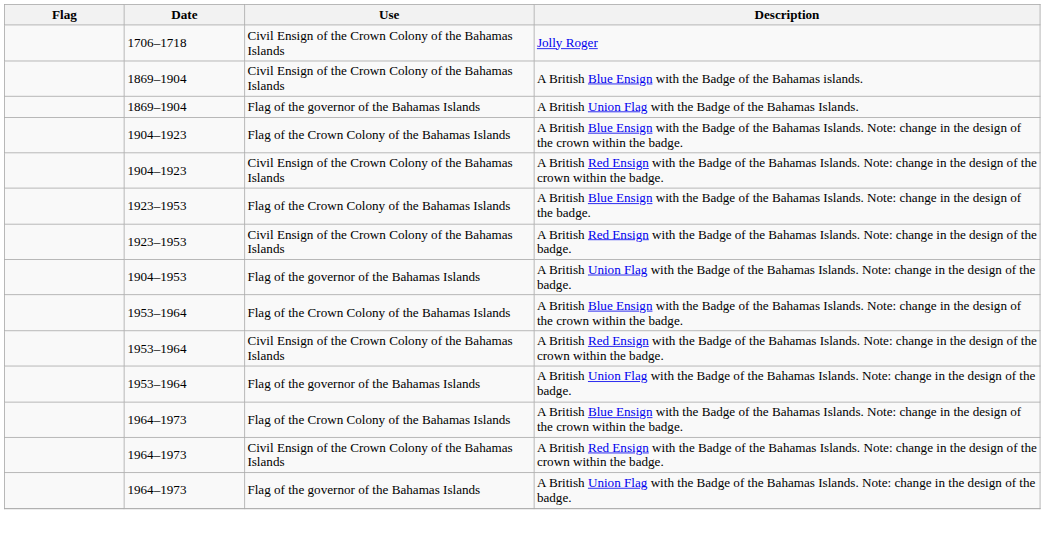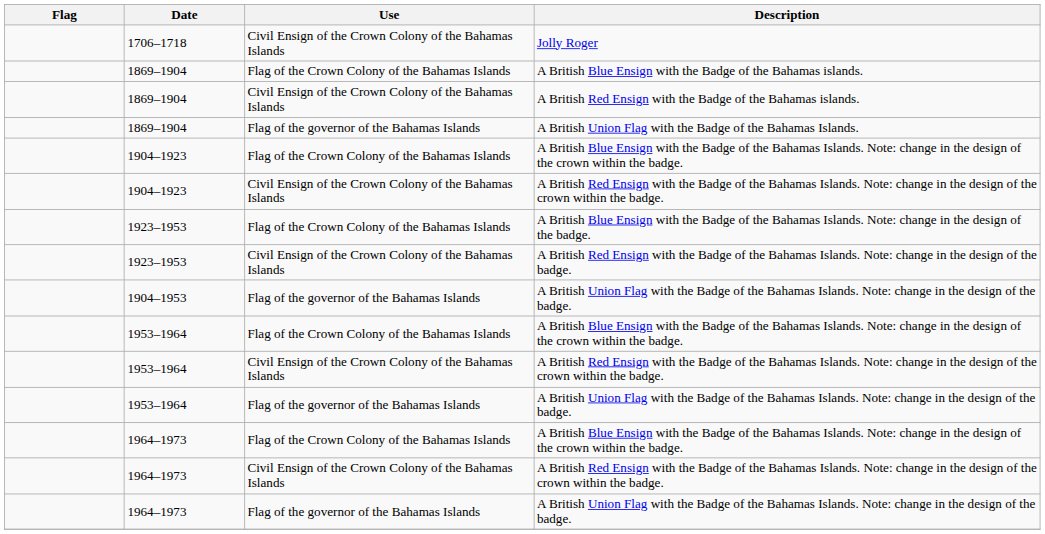 <table class="wikitable" style="width:100%">
 <tr>
 <th scope="col" style="width:120px;">Flag</th>
 <th scope="col" style="width:120px;">Date</th>
 <th scope="col" style="width:300px;">Use</th>
 <th scope="col" style="width:530px;">Description</th>
 </tr>
 <tr>
 <td></td>
 <td>1706–1718</td>
 <td>Civil Ensign of the Crown Colony of the Bahamas Islands</td>
 <td><a href='#'>Jolly Roger</a></td>
 </tr>
 <tr>
 <td></td>
 <td>1869–1904</td>
+<td>Flag of the Crown Colony of the Bahamas Islands</td>
+<td>A British <a href='#'>Blue Ensign</a> with the Badge of the Bahamas islands.</td>
+</tr>
+<tr>
+<td></td>
+<td>1869–1904</td>
 <td>Civil Ensign of the Crown Colony of the Bahamas Islands</td>
-<td>A British <a href='#'>Blue Ensign</a> with the Badge of the Bahamas islands.</td>
+<td>A British <a href='#'>Red Ensign</a> with the Badge of the Bahamas islands.</td>
 </tr>
 <tr>
 <td></td>
 <td>1869–1904</td>
 <td>Flag of the governor of the Bahamas Islands</td>
 <td>A British <a href='#'>Union Flag</a> with the Badge of the Bahamas Islands.</td>
 </tr>
 <tr>
 <td></td>
 <td>1904–1923</td>
 <td>Flag of the Crown Colony of the Bahamas Islands</td>
 <td>A British <a href='#'>Blue Ensign</a> with the Badge of the Bahamas Islands. Note: change in the design of the crown within the badge.</td>
 </tr>
 <tr>
 <td></td>
 <td>1904–1923</td>
 <td>Civil Ensign of the Crown Colony of the Bahamas Islands</td>
 <td>A British <a href='#'>Red Ensign</a> with the Badge of the Bahamas Islands. Note: change in the design of the crown within the badge.</td>
 </tr>
 <tr>
 <td></td>
 <td>1923–1953</td>
 <td>Flag of the Crown Colony of the Bahamas Islands</td>
 <td>A British <a href='#'>Blue Ensign</a> with the Badge of the Bahamas Islands. Note: change in the design of the badge.</td>
 </tr>
 <tr>
 <td></td>
 <td>1923–1953</td>
 <td>Civil Ensign of the Crown Colony of the Bahamas Islands</td>
 <td>A British <a href='#'>Red Ensign</a> with the Badge of the Bahamas Islands. Note: change in the design of the badge.</td>
 </tr>
 <tr>
 <td></td>
 <td>1904–1953</td>
 <td>Flag of the governor of the Bahamas Islands</td>
 <td>A British <a href='#'>Union Flag</a> with the Badge of the Bahamas Islands. Note: change in the design of the badge.</td>
 </tr>
 <tr>
 <td></td>
 <td>1953–1964</td>
 <td>Flag of the Crown Colony of the Bahamas Islands</td>
 <td>A British <a href='#'>Blue Ensign</a> with the Badge of the Bahamas Islands. Note: change in the design of the crown within the badge.</td>
 </tr>
 <tr>
 <td></td>
 <td>1953–1964</td>
 <td>Civil Ensign of the Crown Colony of the Bahamas Islands</td>
 <td>A British <a href='#'>Red Ensign</a> with the Badge of the Bahamas Islands. Note: change in the design of the crown within the badge.</td>
 </tr>
 <tr>
 <td></td>
 <td>1953–1964</td>
 <td>Flag of the governor of the Bahamas Islands</td>
 <td>A British <a href='#'>Union Flag</a> with the Badge of the Bahamas Islands. Note: change in the design of the badge.</td>
 </tr>
 <tr>
 <td></td>
 <td>1964–1973</td>
 <td>Flag of the Crown Colony of the Bahamas Islands</td>
 <td>A British <a href='#'>Blue Ensign</a> with the Badge of the Bahamas Islands. Note: change in the design of the crown within the badge.</td>
 </tr>
 <tr>
 <td></td>
 <td>1964–1973</td>
 <td>Civil Ensign of the Crown Colony of the Bahamas Islands</td>
 <td>A British <a href='#'>Red Ensign</a> with the Badge of the Bahamas Islands. Note: change in the design of the crown within the badge.</td>
 </tr>
 <tr>
 <td></td>
 <td>1964–1973</td>
 <td>Flag of the governor of the Bahamas Islands</td>
 <td>A British <a href='#'>Union Flag</a> with the Badge of the Bahamas Islands. Note: change in the design of the badge.</td>
 </tr>
 <tr>
 </tr>
 </table>
